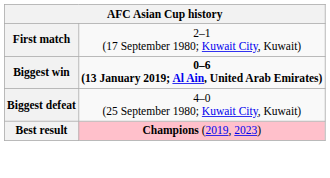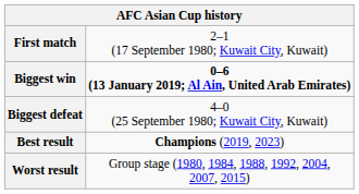 <table class="wikitable collapsible collapsed" style="text-align: center;font-size:90%;">
 <tr>
 <th colspan=2>AFC Asian Cup history</th>
 </tr>
 <tr>
 <th>First match</th>
 <td> 2–1 <br> (17 September 1980; <a href='#'>Kuwait City</a>, Kuwait)</td>
 </tr>
 <tr>
 <th>Biggest win</th>
 <td><strong> 0–6 <br> (13 January 2019; <a href='#'>Al Ain</a>, United Arab Emirates)</strong></td>
 </tr>
 <tr>
 <th>Biggest defeat</th>
 <td> 4–0 <br> (25 September 1980; <a href='#'>Kuwait City</a>, Kuwait)</td>
 </tr>
 <tr>
 <th>Best result</th>
-<td style="background: pink;"><strong>Champions</strong> (<a href='#'>2019</a>, <a href='#'>2023</a>)</td>
+<td><strong>Champions</strong> (<a href='#'>2019</a>, <a href='#'>2023</a>)</td>
+</tr>
+<tr>
+<th>Worst result</th>
+<td>Group stage (<a href='#'>1980</a>, <a href='#'>1984</a>, <a href='#'>1988</a>, <a href='#'>1992</a>, <a href='#'>2004</a>,<br><a href='#'>2007</a>, <a href='#'>2015</a>)</td>
 </tr>
 </table>
